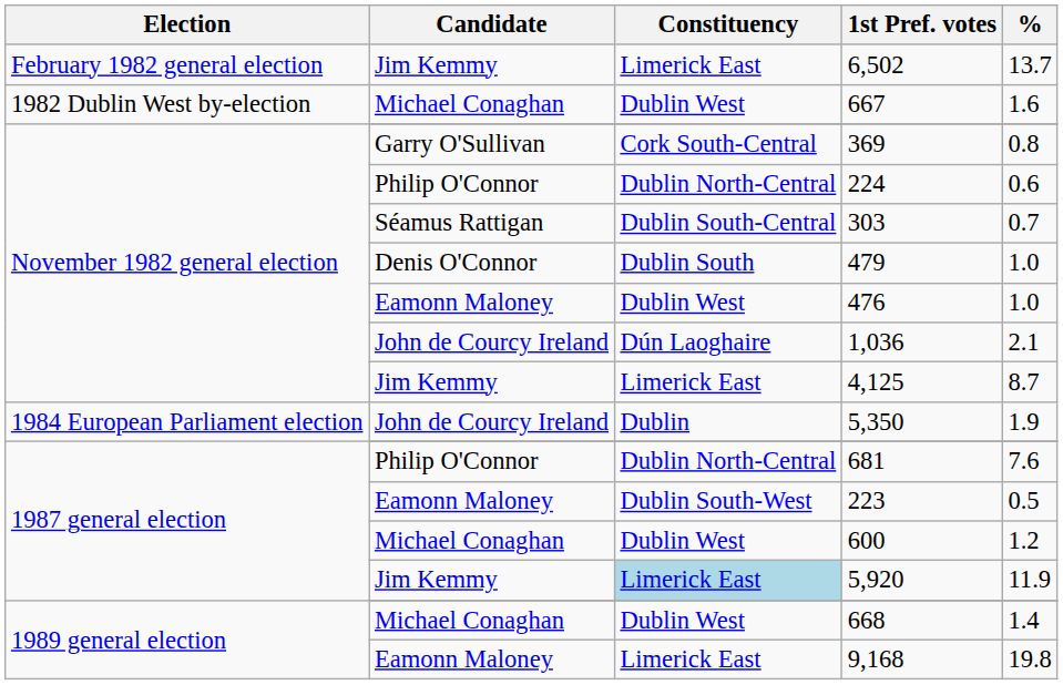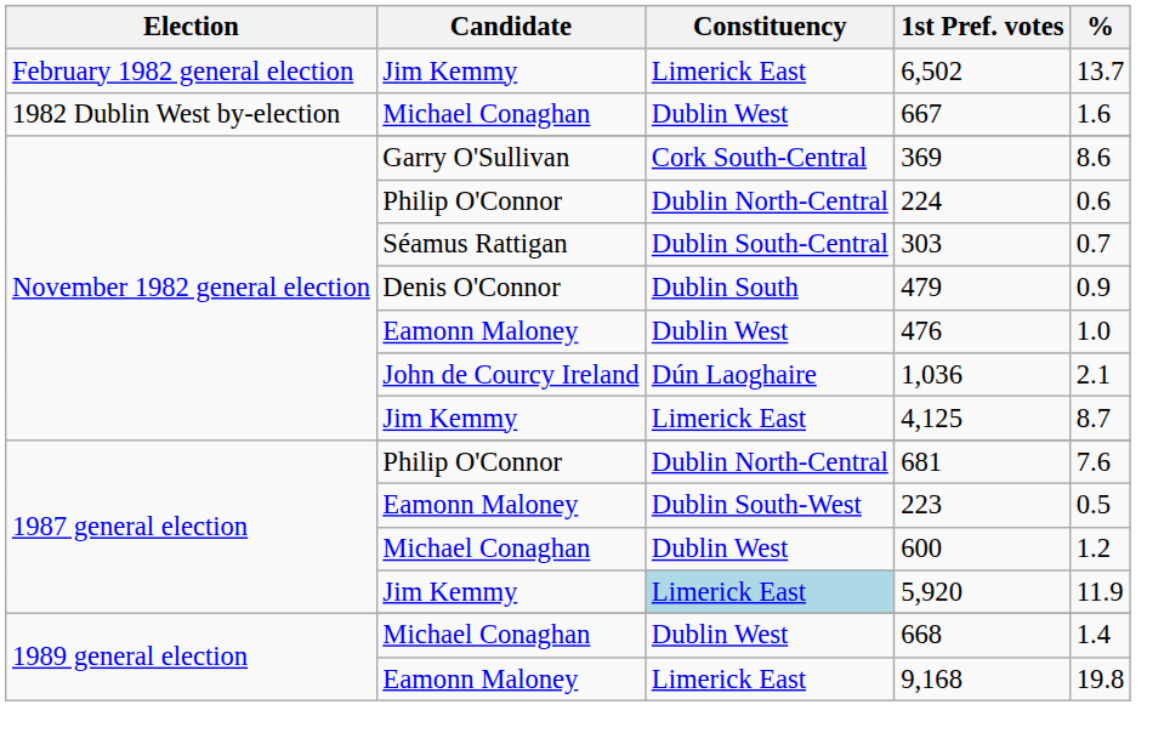 <table class="wikitable">
 <tr>
 <th>Election</th>
 <th>Candidate</th>
 <th>Constituency</th>
 <th>1st Pref. votes</th>
 <th>%</th>
 </tr>
 <tr>
 <td><a href='#'>February 1982 general election</a></td>
 <td><a href='#'>Jim Kemmy</a></td>
 <td><a href='#'>Limerick East</a></td>
 <td>6,502</td>
 <td>13.7</td>
 </tr>
 <tr>
 <td>1982 Dublin West by-election</td>
 <td><a href='#'>Michael Conaghan</a></td>
 <td><a href='#'>Dublin West</a></td>
 <td>667</td>
 <td>1.6</td>
 </tr>
 <tr>
 <td rowspan=8><a href='#'>November 1982 general election</a></td>
 </tr>
 <tr>
 <td>Garry O'Sullivan</td>
 <td><a href='#'>Cork South-Central</a></td>
 <td>369</td>
-<td>0.8</td>
+<td>8.6</td>
 </tr>
 <tr>
 <td>Philip O'Connor</td>
 <td><a href='#'>Dublin North-Central</a></td>
 <td>224</td>
 <td>0.6</td>
 </tr>
 <tr>
 <td>Séamus Rattigan</td>
 <td><a href='#'>Dublin South-Central</a></td>
 <td>303</td>
 <td>0.7</td>
 </tr>
 <tr>
 <td>Denis O'Connor</td>
 <td><a href='#'>Dublin South</a></td>
 <td>479</td>
-<td>1.0</td>
+<td>0.9</td>
 </tr>
 <tr>
 <td><a href='#'>Eamonn Maloney</a></td>
 <td><a href='#'>Dublin West</a></td>
 <td>476</td>
 <td>1.0</td>
 </tr>
 <tr>
 <td><a href='#'>John de Courcy Ireland</a></td>
 <td><a href='#'>Dún Laoghaire</a></td>
 <td>1,036</td>
 <td>2.1</td>
 </tr>
 <tr>
 <td><a href='#'>Jim Kemmy</a></td>
 <td><a href='#'>Limerick East</a></td>
 <td>4,125</td>
 <td>8.7</td>
-</tr>
-<tr>
-<td><a href='#'>1984 European Parliament election</a></td>
-<td><a href='#'>John de Courcy Ireland</a></td>
-<td><a href='#'>Dublin</a></td>
-<td>5,350</td>
-<td>1.9</td>
 </tr>
 <tr>
 <td rowspan=5><a href='#'>1987 general election</a></td>
 </tr>
 <tr>
 <td>Philip O'Connor</td>
 <td><a href='#'>Dublin North-Central</a></td>
 <td>681</td>
 <td>7.6</td>
 </tr>
 <tr>
 <td><a href='#'>Eamonn Maloney</a></td>
 <td><a href='#'>Dublin South-West</a></td>
 <td>223</td>
 <td>0.5</td>
 </tr>
 <tr>
 <td><a href='#'>Michael Conaghan</a></td>
 <td><a href='#'>Dublin West</a></td>
 <td>600</td>
 <td>1.2</td>
 </tr>
 <tr>
 <td><a href='#'>Jim Kemmy</a></td>
 <td style="background: lightblue;"><a href='#'>Limerick East</a></td>
 <td>5,920</td>
 <td>11.9</td>
 </tr>
 <tr>
 <td rowspan=3><a href='#'>1989 general election</a></td>
 </tr>
 <tr>
 <td><a href='#'>Michael Conaghan</a></td>
 <td><a href='#'>Dublin West</a></td>
 <td>668</td>
 <td>1.4</td>
 </tr>
 <tr>
 <td><a href='#'>Eamonn Maloney</a></td>
 <td><a href='#'>Limerick East</a></td>
 <td>9,168</td>
 <td>19.8</td>
 </tr>
 </table>
